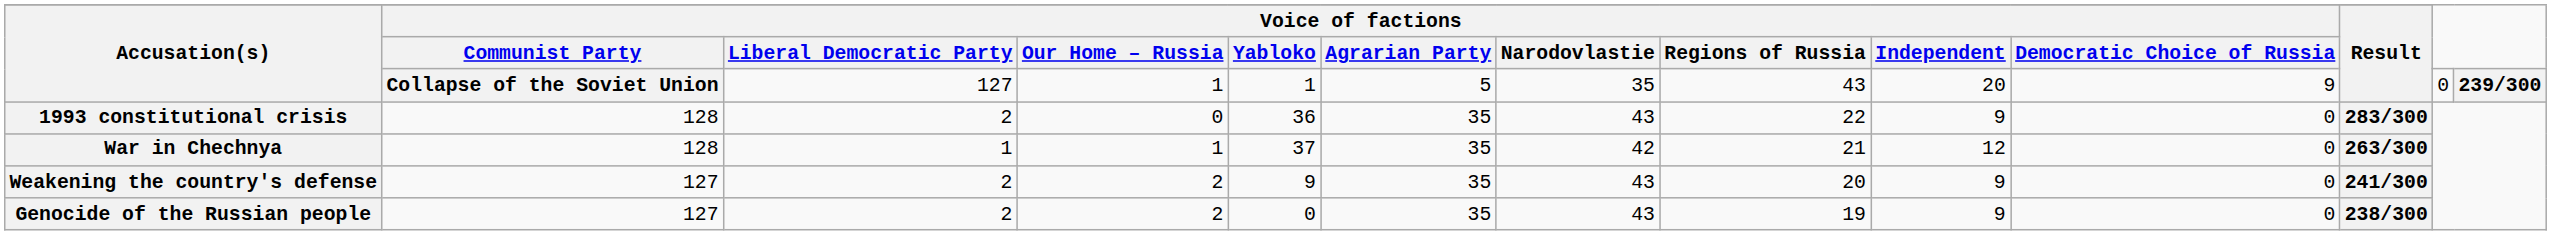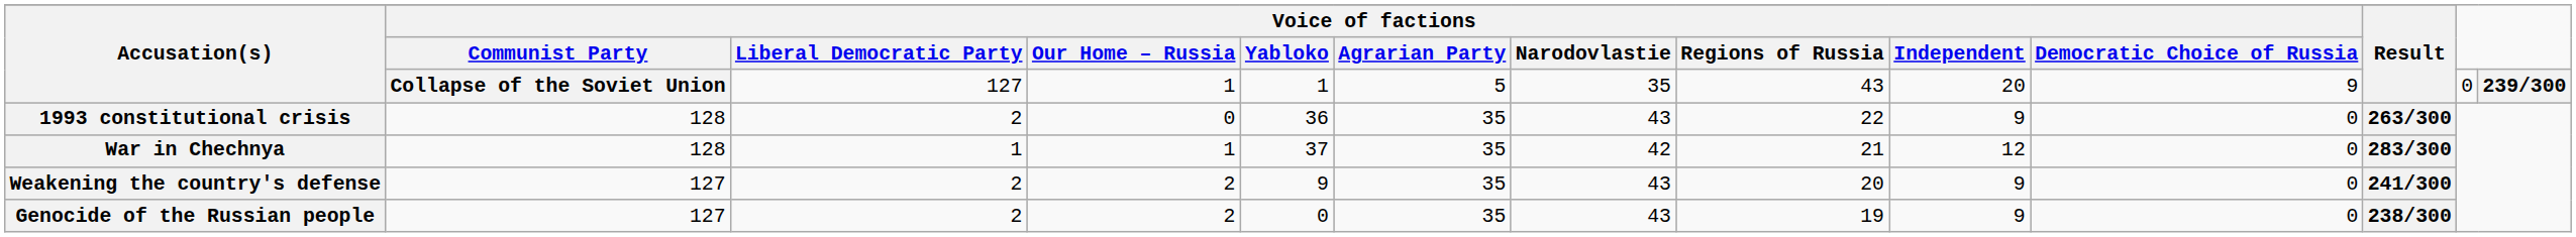 <table class="wikitable sortable" style="text-align:right; font-size:100%; margin-bottom:0">
 <tr>
 </tr>
 <tr bgcolor="#E9E9E9" align="center">
 <th rowspan="3">Accusation(s)</th>
 <th colspan="9">Voice of factions</th>
 <th rowspan="3">Result</th>
 </tr>
 <tr>
 <th><a href='#'>Communist Party</a></th>
 <th><a href='#'>Liberal Democratic Party</a></th>
 <th><a href='#'>Our Home – Russia</a></th>
 <th><a href='#'>Yabloko</a></th>
 <th><a href='#'>Agrarian Party</a></th>
 <th>Narodovlastie</th>
 <th>Regions of Russia</th>
 <th><a href='#'>Independent</a></th>
 <th><a href='#'>Democratic Choice of Russia</a></th>
 </tr>
 <tr>
 <th>Collapse of the Soviet Union</th>
 <td>127</td>
 <td>1</td>
 <td>1</td>
 <td>5</td>
 <td>35</td>
 <td>43</td>
 <td>20</td>
 <td>9</td>
 <td>0</td>
 <th>239/300</th>
 </tr>
 <tr>
 <th>1993 constitutional crisis</th>
 <td>128</td>
 <td>2</td>
 <td>0</td>
 <td>36</td>
 <td>35</td>
 <td>43</td>
 <td>22</td>
 <td>9</td>
 <td>0</td>
-<th>283/300</th>
+<th>263/300</th>
 </tr>
 <tr>
 <th>War in Chechnya</th>
 <td>128</td>
 <td>1</td>
 <td>1</td>
 <td>37</td>
 <td>35</td>
 <td>42</td>
 <td>21</td>
 <td>12</td>
 <td>0</td>
-<th>263/300</th>
+<th>283/300</th>
 </tr>
 <tr>
 <th>Weakening the country's defense</th>
 <td>127</td>
 <td>2</td>
 <td>2</td>
 <td>9</td>
 <td>35</td>
 <td>43</td>
 <td>20</td>
 <td>9</td>
 <td>0</td>
 <th>241/300</th>
 </tr>
 <tr>
 <th>Genocide of the Russian people</th>
 <td>127</td>
 <td>2</td>
 <td>2</td>
 <td>0</td>
 <td>35</td>
 <td>43</td>
 <td>19</td>
 <td>9</td>
 <td>0</td>
 <th>238/300</th>
 </tr>
 </table>
